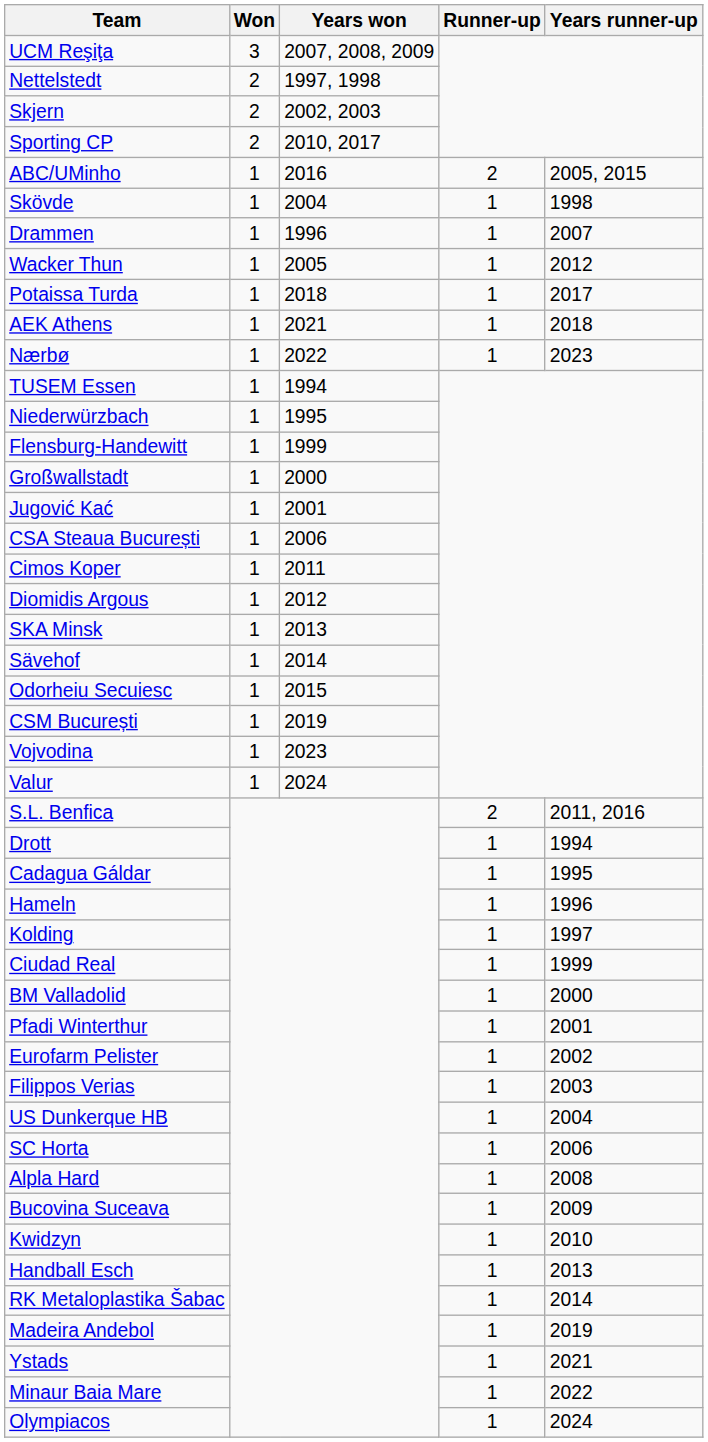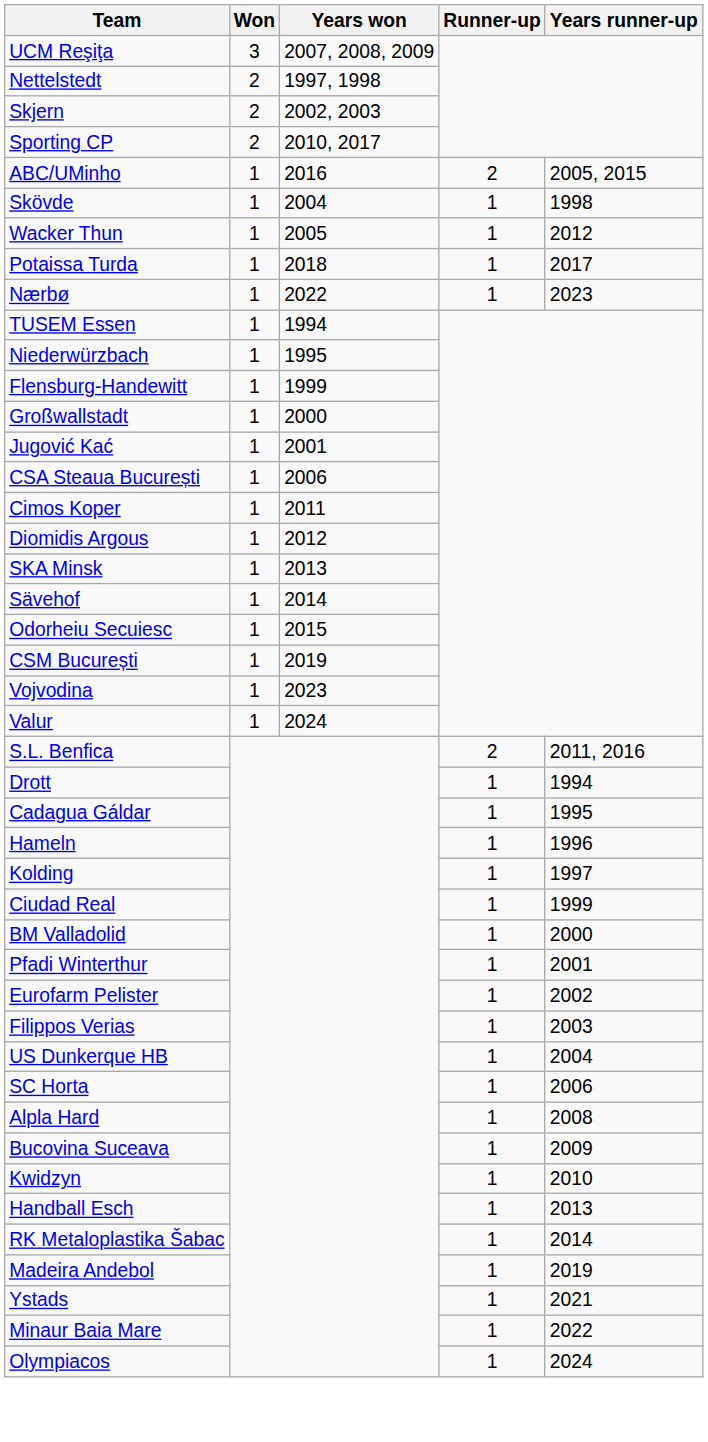 <table class="wikitable sortable" style="font-size:90%">
 <tr>
 <th>Team</th>
 <th>Won</th>
 <th>Years won</th>
 <th>Runner-up</th>
 <th>Years runner-up</th>
 </tr>
 <tr>
 <td> <a href='#'>UCM Reşiţa</a></td>
 <td align=center>3</td>
 <td>2007, 2008, 2009</td>
 <td colspan="2" rowspan="4" align="center"></td>
 </tr>
 <tr>
 <td> <a href='#'>Nettelstedt</a></td>
 <td align=center>2</td>
 <td>1997, 1998</td>
 </tr>
 <tr>
 <td> <a href='#'>Skjern</a></td>
 <td align=center>2</td>
 <td>2002, 2003</td>
 </tr>
 <tr>
 <td> <a href='#'>Sporting CP</a></td>
 <td align=center>2</td>
 <td>2010, 2017</td>
 </tr>
 <tr>
 <td> <a href='#'>ABC/UMinho</a></td>
 <td align=center>1</td>
 <td>2016</td>
 <td align="center">2</td>
 <td>2005, 2015</td>
 </tr>
 <tr>
 <td> <a href='#'>Skövde</a></td>
 <td align=center>1</td>
 <td>2004</td>
 <td align="center">1</td>
 <td>1998</td>
 </tr>
 <tr>
-<td> <a href='#'>Drammen</a></td>
-<td align=center>1</td>
-<td>1996</td>
-<td align="center">1</td>
-<td>2007</td>
-</tr>
-<tr>
 <td> <a href='#'>Wacker Thun</a></td>
 <td align=center>1</td>
 <td>2005</td>
 <td align="center">1</td>
 <td>2012</td>
 </tr>
 <tr>
 <td> <a href='#'>Potaissa Turda</a></td>
 <td align="center">1</td>
 <td>2018</td>
 <td align="center">1</td>
 <td>2017</td>
-</tr>
-<tr>
-<td> <a href='#'>AEK Athens</a></td>
-<td align="center">1</td>
-<td>2021</td>
-<td align="center">1</td>
-<td>2018</td>
 </tr>
 <tr>
 <td> <a href='#'>Nærbø</a></td>
 <td align=center>1</td>
 <td>2022</td>
 <td align=center>1</td>
 <td>2023</td>
 </tr>
 <tr>
 <td> <a href='#'>TUSEM Essen</a></td>
 <td align=center>1</td>
 <td>1994</td>
 <td colspan="2" rowspan="14" align="center"></td>
 </tr>
 <tr>
 <td> <a href='#'>Niederwürzbach</a></td>
 <td align=center>1</td>
 <td>1995</td>
 </tr>
 <tr>
 <td> <a href='#'>Flensburg-Handewitt</a></td>
 <td align=center>1</td>
 <td>1999</td>
 </tr>
 <tr>
 <td> <a href='#'>Großwallstadt</a></td>
 <td align=center>1</td>
 <td>2000</td>
 </tr>
 <tr>
 <td> <a href='#'>Jugović Kać</a></td>
 <td align=center>1</td>
 <td>2001</td>
 </tr>
 <tr>
 <td> <a href='#'>CSA Steaua București</a></td>
 <td align=center>1</td>
 <td>2006</td>
 </tr>
 <tr>
 <td> <a href='#'>Cimos Koper</a></td>
 <td align=center>1</td>
 <td>2011</td>
 </tr>
 <tr>
 <td> <a href='#'>Diomidis Argous</a></td>
 <td align=center>1</td>
 <td>2012</td>
 </tr>
 <tr>
 <td> <a href='#'>SKA Minsk</a></td>
 <td align=center>1</td>
 <td>2013</td>
 </tr>
 <tr>
 <td> <a href='#'>Sävehof</a></td>
 <td align=center>1</td>
 <td>2014</td>
 </tr>
 <tr>
 <td> <a href='#'>Odorheiu Secuiesc</a></td>
 <td align=center>1</td>
 <td>2015</td>
 </tr>
 <tr>
 <td> <a href='#'>CSM București</a></td>
 <td align=center>1</td>
 <td>2019</td>
 </tr>
 <tr>
 <td> <a href='#'>Vojvodina</a></td>
 <td align=center>1</td>
 <td>2023</td>
 </tr>
 <tr>
 <td> <a href='#'>Valur</a></td>
 <td align=center>1</td>
 <td>2024</td>
 </tr>
 <tr>
 <td> <a href='#'>S.L. Benfica</a></td>
 <td colspan="2" rowspan="21" align="center"></td>
 <td align="center">2</td>
 <td>2011, 2016</td>
 </tr>
 <tr>
 <td> <a href='#'>Drott</a></td>
 <td align="center">1</td>
 <td>1994</td>
 </tr>
 <tr>
 <td> <a href='#'>Cadagua Gáldar</a></td>
 <td align="center">1</td>
 <td>1995</td>
 </tr>
 <tr>
 <td> <a href='#'>Hameln</a></td>
 <td align="center">1</td>
 <td>1996</td>
 </tr>
 <tr>
 <td> <a href='#'>Kolding</a></td>
 <td align="center">1</td>
 <td>1997</td>
 </tr>
 <tr>
 <td> <a href='#'>Ciudad Real</a></td>
 <td align="center">1</td>
 <td>1999</td>
 </tr>
 <tr>
 <td> <a href='#'>BM Valladolid</a></td>
 <td align="center">1</td>
 <td>2000</td>
 </tr>
 <tr>
 <td> <a href='#'>Pfadi Winterthur</a></td>
 <td align="center">1</td>
 <td>2001</td>
 </tr>
 <tr>
 <td> <a href='#'>Eurofarm Pelister</a></td>
 <td align="center">1</td>
 <td>2002</td>
 </tr>
 <tr>
 <td> <a href='#'>Filippos Verias</a></td>
 <td align="center">1</td>
 <td>2003</td>
 </tr>
 <tr>
 <td> <a href='#'>US Dunkerque HB</a></td>
 <td align="center">1</td>
 <td>2004</td>
 </tr>
 <tr>
 <td> <a href='#'>SC Horta</a></td>
 <td align="center">1</td>
 <td>2006</td>
 </tr>
 <tr>
 <td> <a href='#'>Alpla Hard</a></td>
 <td align="center">1</td>
 <td>2008</td>
 </tr>
 <tr>
 <td> <a href='#'>Bucovina Suceava</a></td>
 <td align="center">1</td>
 <td>2009</td>
 </tr>
 <tr>
 <td> <a href='#'>Kwidzyn</a></td>
 <td align="center">1</td>
 <td>2010</td>
 </tr>
 <tr>
 <td> <a href='#'>Handball Esch</a></td>
 <td align="center">1</td>
 <td>2013</td>
 </tr>
 <tr>
 <td> <a href='#'>RK Metaloplastika Šabac</a></td>
 <td align="center">1</td>
 <td>2014</td>
 </tr>
 <tr>
 <td> <a href='#'>Madeira Andebol</a></td>
 <td align="center">1</td>
 <td>2019</td>
 </tr>
 <tr>
 <td> <a href='#'>Ystads</a></td>
 <td align="center">1</td>
 <td>2021</td>
 </tr>
 <tr>
 <td> <a href='#'>Minaur Baia Mare</a></td>
 <td align="center">1</td>
 <td>2022</td>
 </tr>
 <tr>
 <td> <a href='#'>Olympiacos</a></td>
 <td align="center">1</td>
 <td>2024</td>
 </tr>
 </table>
